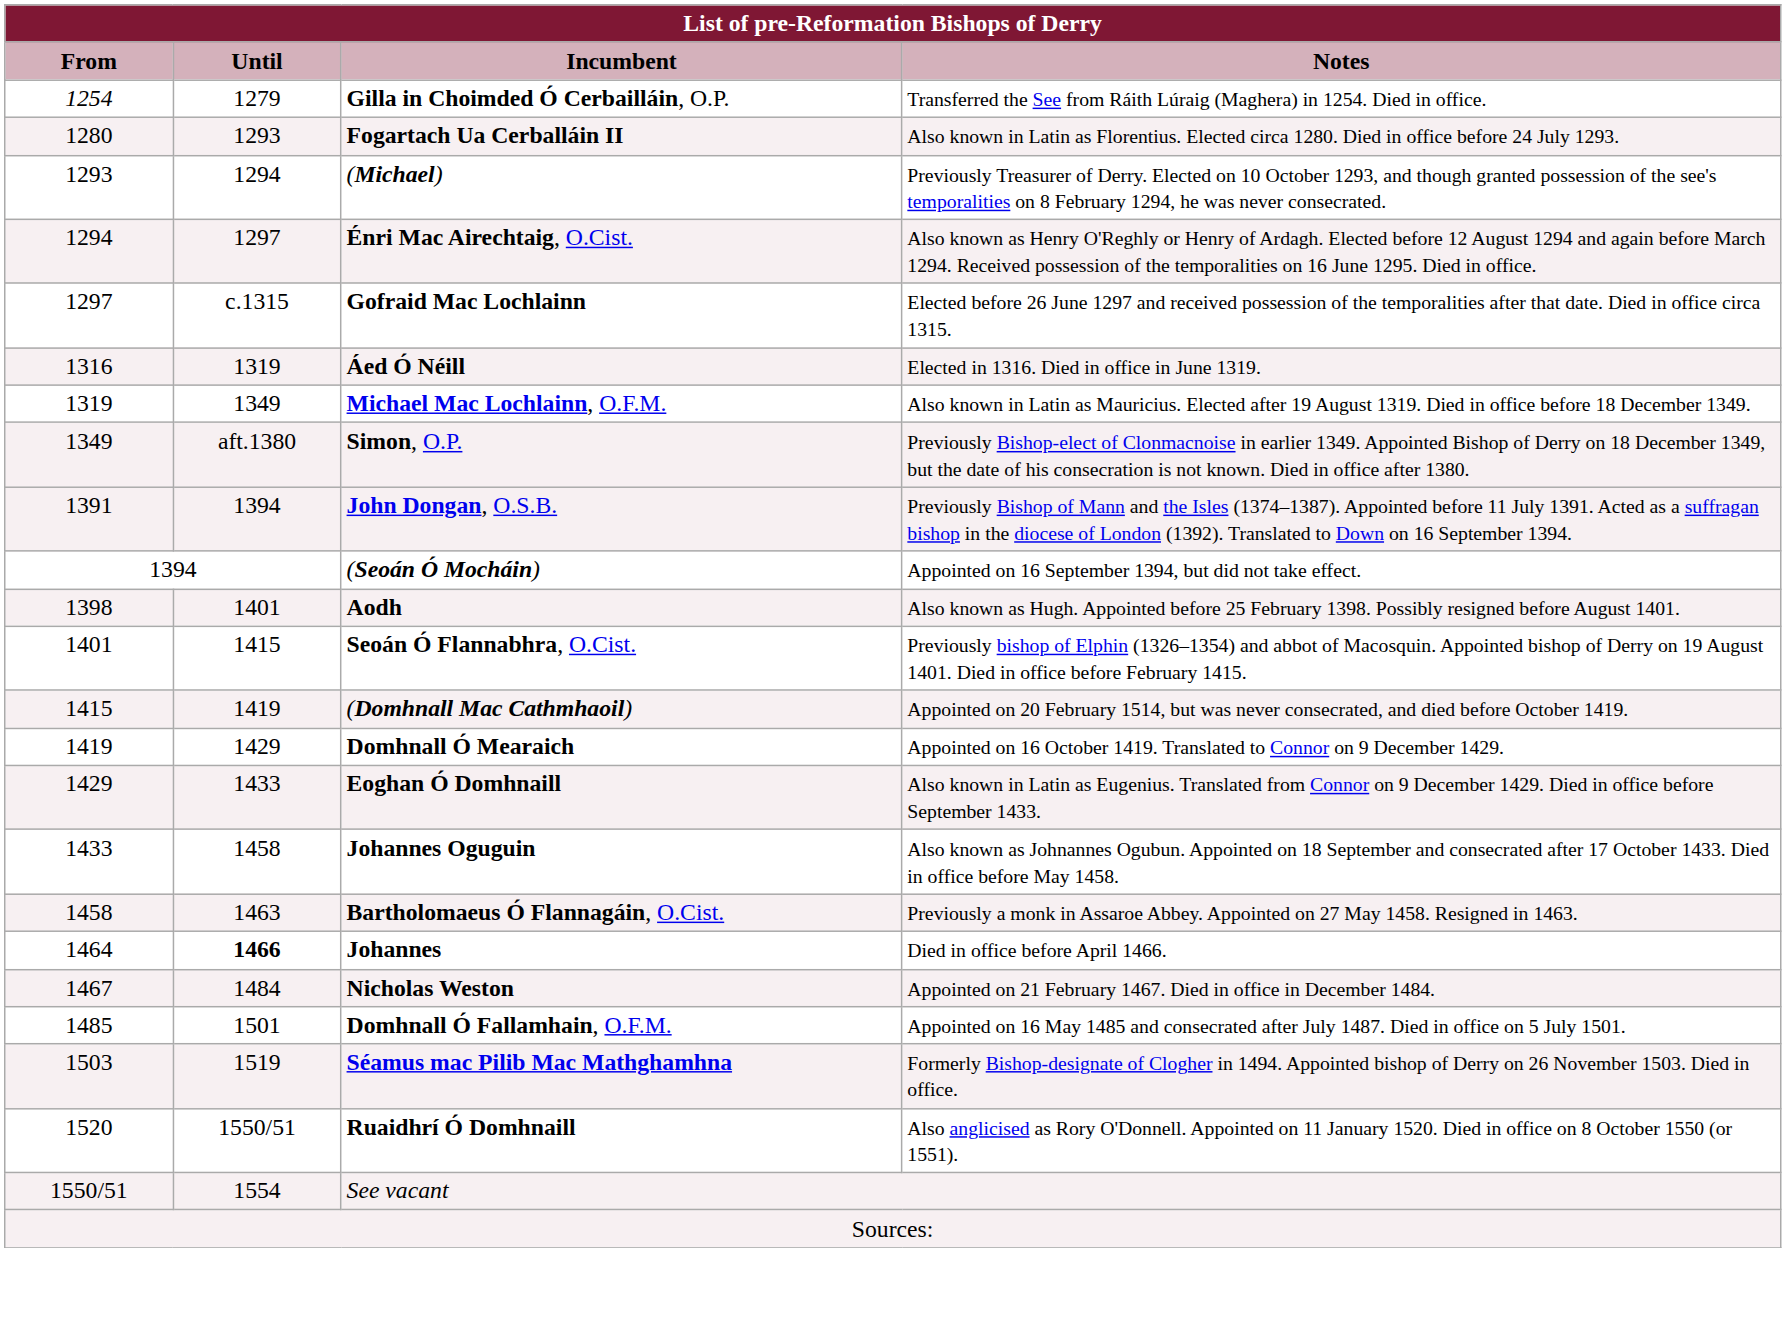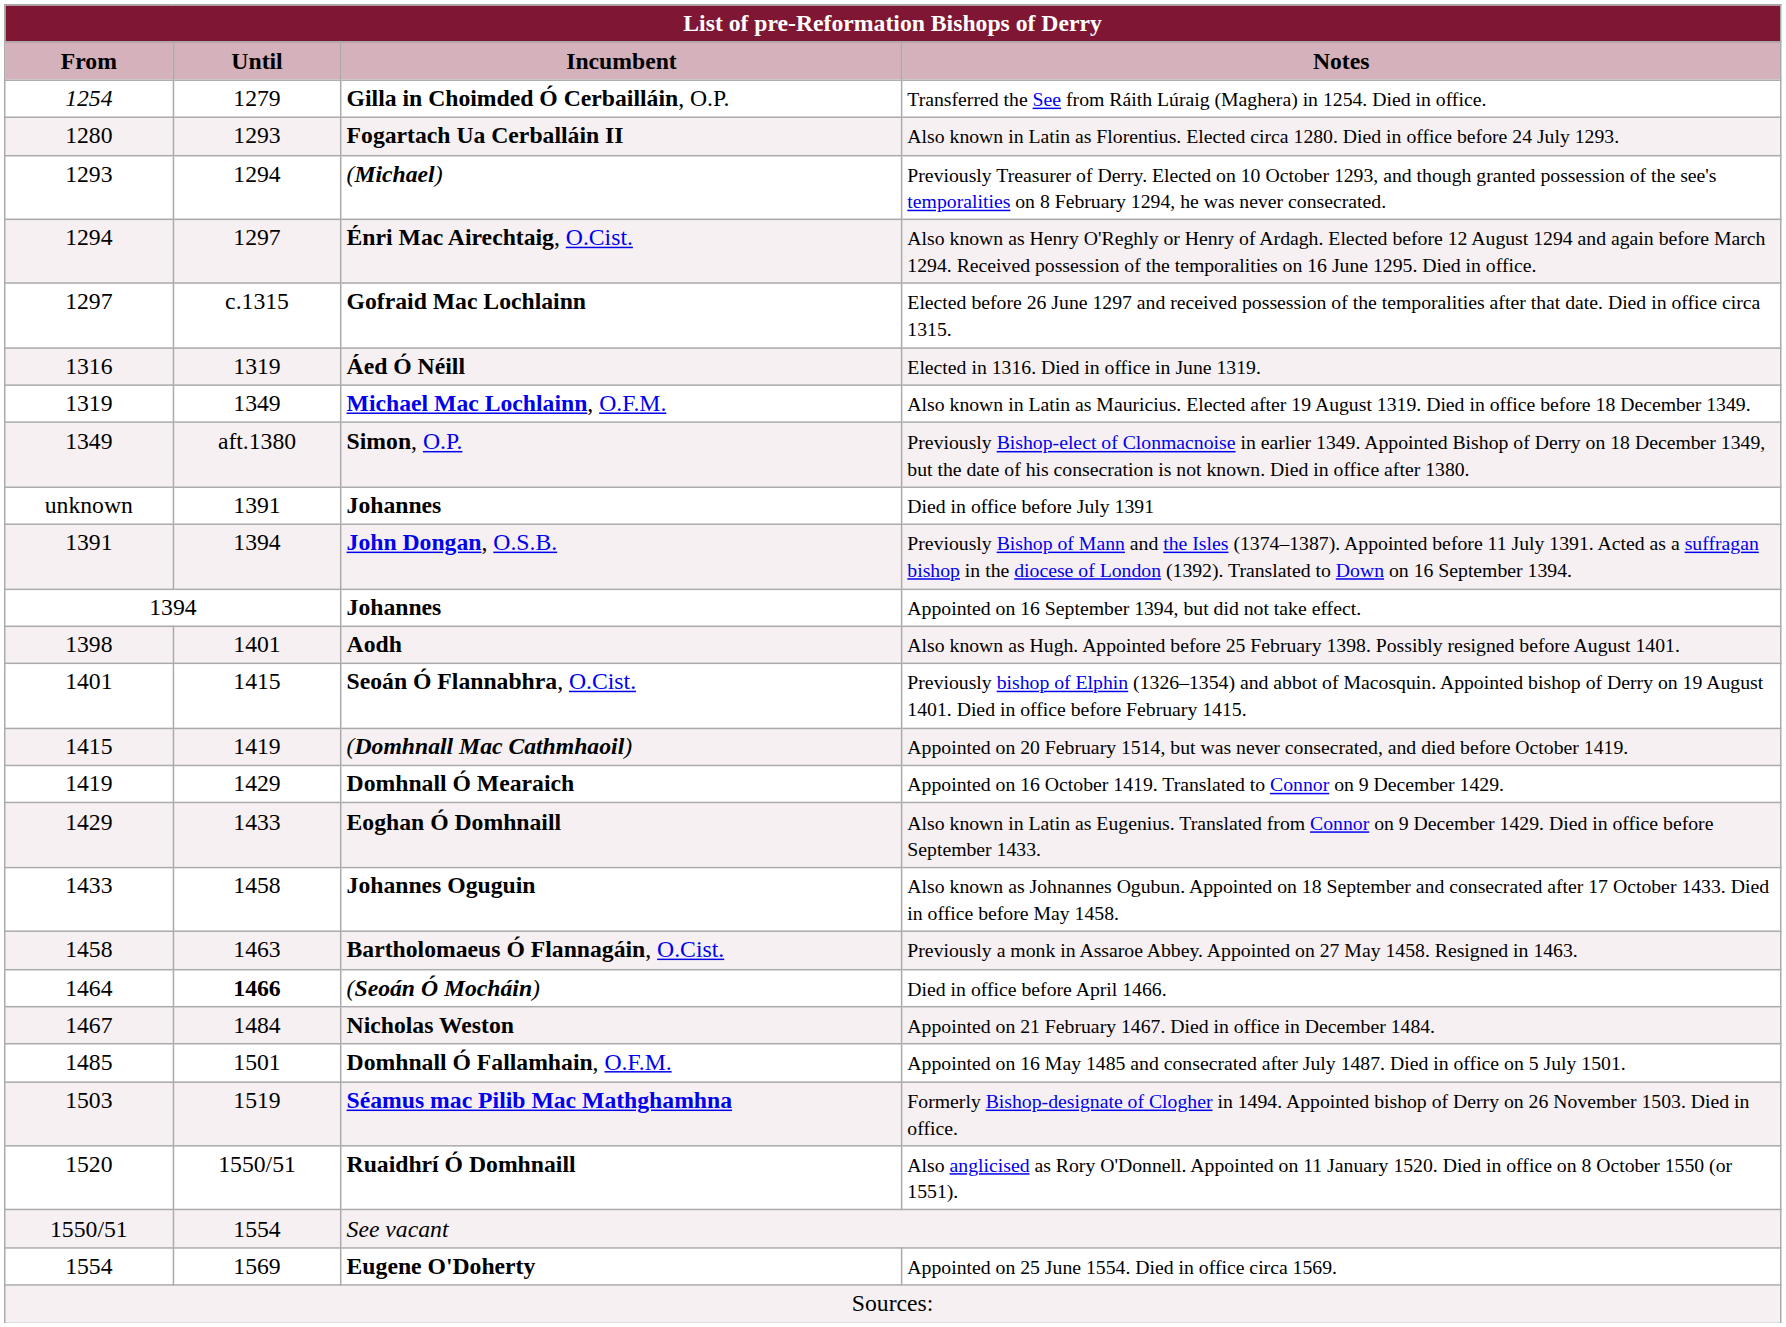 <table class="wikitable" style="width:95%;" border="1" cellpadding="2">
 <tr>
 <th colspan="4" style="background-color: #7F1734; color: white;">List of pre-Reformation Bishops of Derry</th>
 </tr>
 <tr align=center>
 <th style="background-color:#D4B1BB" width="9%">From</th>
 <th style="background-color:#D4B1BB" width="9%">Until</th>
 <th style="background-color:#D4B1BB" width="30%">Incumbent</th>
 <th style="background-color:#D4B1BB" width="47%">Notes</th>
 </tr>
 <tr valign=top bgcolor="white">
 <td align=center><em>1254</em></td>
 <td align=center>1279</td>
 <td><strong>Gilla in Choimded Ó Cerbailláin</strong>, O.P.</td>
 <td><small>Transferred the <a href='#'>See</a> from Ráith Lúraig (Maghera) in 1254. Died in office.</small></td>
 </tr>
 <tr valign=top bgcolor="#F7F0F2">
 <td align=center>1280</td>
 <td align=center>1293</td>
 <td><strong>Fogartach Ua Cerballáin II</strong></td>
 <td><small>Also known in Latin as Florentius. Elected circa 1280. Died in office before 24 July 1293.</small></td>
 </tr>
 <tr valign=top bgcolor="white">
 <td align=center>1293</td>
 <td align=center>1294</td>
 <td><em>(<strong>Michael</strong>)</em></td>
 <td><small>Previously Treasurer of Derry. Elected on 10 October 1293, and though granted possession of the see's <a href='#'>temporalities</a> on 8 February 1294, he was never consecrated.</small></td>
 </tr>
 <tr valign=top bgcolor="#F7F0F2">
 <td align=center>1294</td>
 <td align=center>1297</td>
 <td><strong>Énri Mac Airechtaig</strong>, <a href='#'>O.Cist.</a></td>
 <td><small>Also known as Henry O'Reghly or Henry of Ardagh. Elected before 12 August 1294 and again before March 1294. Received possession of the temporalities on 16 June 1295. Died in office.</small></td>
 </tr>
 <tr valign=top bgcolor="white">
 <td align=center>1297</td>
 <td align=center>c.1315</td>
 <td><strong>Gofraid Mac Lochlainn</strong></td>
 <td><small>Elected before 26 June 1297 and received possession of the temporalities after that date. Died in office circa 1315.</small></td>
 </tr>
 <tr valign=top bgcolor="#F7F0F2">
 <td align=center>1316</td>
 <td align=center>1319</td>
 <td><strong>Áed Ó Néill</strong></td>
 <td><small>Elected in 1316. Died in office in June 1319.</small></td>
 </tr>
 <tr valign=top bgcolor="white">
 <td align=center>1319</td>
 <td align=center>1349</td>
 <td><strong><a href='#'>Michael Mac Lochlainn</a></strong>, <a href='#'>O.F.M.</a></td>
 <td><small>Also known in Latin as Mauricius. Elected after 19 August 1319. Died in office before 18 December 1349.</small></td>
 </tr>
 <tr valign=top bgcolor="#F7F0F2">
 <td align=center>1349</td>
 <td align=center>aft.1380</td>
 <td><strong>Simon</strong>, <a href='#'>O.P.</a></td>
 <td><small>Previously <a href='#'>Bishop-elect of Clonmacnoise</a> in earlier 1349. Appointed Bishop of Derry on 18 December 1349, but the date of his consecration is not known. Died in office after 1380. </small></td>
 </tr>
+<tr valign=top bgcolor="white">
+<td align=center>unknown</td>
+<td align=center>1391</td>
+<td><strong>Johannes</strong></td>
+<td><small>Died in office before July 1391</small></td>
+</tr>
 <tr valign=top bgcolor="#F7F0F2">
 <td align=center>1391</td>
 <td align=center>1394</td>
 <td><strong><a href='#'>John Dongan</a></strong>, <a href='#'>O.S.B.</a></td>
 <td><small>Previously <a href='#'>Bishop of Mann</a> and <a href='#'>the Isles</a> (1374–1387). Appointed before 11 July 1391. Acted as a <a href='#'>suffragan bishop</a> in the <a href='#'>diocese of London</a> (1392). Translated to <a href='#'>Down</a> on 16 September 1394.</small></td>
 </tr>
 <tr valign=top bgcolor="white">
 <td colspan=2 align=center>1394</td>
-<td><em>(<strong>Seoán Ó Mocháin</strong>)</em></td>
+<td><strong>Johannes</strong></td>
 <td><small>Appointed on 16 September 1394, but did not take effect.</small></td>
 </tr>
 <tr valign=top bgcolor="#F7F0F2">
 <td align=center>1398</td>
 <td align=center>1401</td>
 <td><strong>Aodh</strong></td>
 <td><small>Also known as Hugh. Appointed before 25 February 1398. Possibly resigned before August 1401.</small></td>
 </tr>
 <tr valign=top bgcolor="white">
 <td align=center>1401</td>
 <td align=center>1415</td>
 <td><strong>Seoán Ó Flannabhra</strong>, <a href='#'>O.Cist.</a></td>
 <td><small>Previously <a href='#'>bishop of Elphin</a> (1326–1354) and abbot of Macosquin. Appointed bishop of Derry on 19 August 1401. Died in office before February 1415.</small></td>
 </tr>
 <tr valign=top bgcolor="#F7F0F2">
 <td align=center>1415</td>
 <td align=center>1419</td>
 <td><em>(<strong>Domhnall Mac Cathmhaoil</strong>)</em></td>
 <td><small>Appointed on 20 February 1514, but was never consecrated, and died before October 1419.</small></td>
 </tr>
 <tr valign=top bgcolor="white">
 <td align=center>1419</td>
 <td align=center>1429</td>
 <td><strong>Domhnall Ó Mearaich</strong></td>
 <td><small>Appointed on 16 October 1419. Translated to <a href='#'>Connor</a> on 9 December 1429.</small></td>
 </tr>
 <tr valign=top bgcolor="#F7F0F2">
 <td align=center>1429</td>
 <td align=center>1433</td>
 <td><strong>Eoghan Ó Domhnaill</strong></td>
 <td><small>Also known in Latin as Eugenius. Translated from <a href='#'>Connor</a> on 9 December 1429. Died in office before September 1433.</small></td>
 </tr>
 <tr valign=top bgcolor="white">
 <td align=center>1433</td>
 <td align=center>1458</td>
 <td><strong>Johannes Oguguin</strong></td>
 <td><small>Also known as Johnannes Ogubun. Appointed on 18 September and consecrated after 17 October 1433. Died in office before May 1458.</small></td>
 </tr>
 <tr valign=top bgcolor="#F7F0F2">
 <td align=center>1458</td>
 <td align=center>1463</td>
 <td><strong>Bartholomaeus Ó Flannagáin</strong>, <a href='#'>O.Cist.</a></td>
 <td><small>Previously a monk in Assaroe Abbey. Appointed on 27 May 1458. Resigned in 1463.</small></td>
 </tr>
 <tr valign=top bgcolor="white">
 <td align=center>1464</td>
 <td align=center><strong>1466</strong></td>
-<td><strong>Johannes</strong></td>
+<td><em>(<strong>Seoán Ó Mocháin</strong>)</em></td>
 <td><small>Died in office before April 1466.</small></td>
 </tr>
 <tr valign=top bgcolor="#F7F0F2">
 <td align=center>1467</td>
 <td align=center>1484</td>
 <td><strong>Nicholas Weston</strong></td>
 <td><small>Appointed on 21 February 1467. Died in office in December 1484.</small></td>
 </tr>
 <tr valign=top bgcolor="white">
 <td align=center>1485</td>
 <td align=center>1501</td>
 <td><strong>Domhnall Ó Fallamhain</strong>, <a href='#'>O.F.M.</a></td>
 <td><small>Appointed on 16 May 1485 and consecrated after July 1487. Died in office on 5 July 1501.</small></td>
 </tr>
 <tr valign=top bgcolor="#F7F0F2">
 <td align=center>1503</td>
 <td align=center>1519</td>
 <td><strong><a href='#'>Séamus mac Pilib Mac Mathghamhna</a></strong></td>
 <td><small>Formerly <a href='#'>Bishop-designate of Clogher</a> in 1494. Appointed bishop of Derry on 26 November 1503. Died in office.</small></td>
 </tr>
 <tr valign=top bgcolor="white">
 <td align=center>1520</td>
 <td align=center>1550/51</td>
 <td><strong>Ruaidhrí Ó Domhnaill</strong></td>
 <td><small>Also <a href='#'>anglicised</a> as Rory O'Donnell. Appointed on 11 January 1520. Died in office on 8 October 1550 (or 1551).</small></td>
 </tr>
 <tr valign=top bgcolor="#F7F0F2">
 <td align=center>1550/51</td>
 <td align=center>1554</td>
 <td colspan=2><em>See vacant</em></td>
 </tr>
+<tr valign=top bgcolor="white">
+<td align=center>1554</td>
+<td align=center>1569</td>
+<td><strong>Eugene O'Doherty</strong></td>
+<td><small>Appointed on 25 June 1554. Died in office circa 1569.</small></td>
+</tr>
 <tr valign=top bgcolor="#F7F0F2">
 <td colspan="4" style="text-align: center;">Sources:</td>
 </tr>
 </table>
